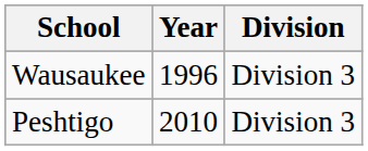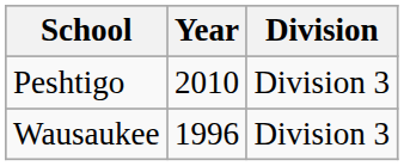 <table class="wikitable">
 <tr>
 <th>School</th>
 <th>Year</th>
 <th>Division</th>
 </tr>
 <tr>
+<td>Peshtigo</td>
+<td>2010</td>
+<td>Division 3</td>
+</tr>
+<tr>
 <td>Wausaukee</td>
 <td>1996</td>
 <td>Division 3</td>
 </tr>
-<tr>
-<td>Peshtigo</td>
-<td>2010</td>
-<td>Division 3</td>
-</tr>
 </table>
